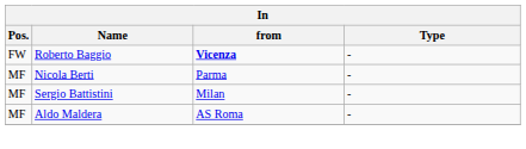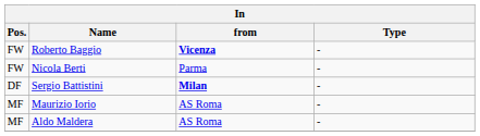 <table class="wikitable" style="font-size:90%;width:99%;">
 <tr>
 <th colspan="4">In</th>
 </tr>
 <tr>
 <th width=3%>Pos.</th>
 <th width=32%>Name</th>
 <th width=30%>from</th>
 <th width=35%>Type</th>
 </tr>
 <tr>
 <td>FW</td>
 <td><a href='#'>Roberto Baggio</a></td>
 <td><strong><a href='#'>Vicenza</a></strong></td>
 <td>-</td>
 </tr>
 <tr>
-<td>MF</td>
+<td>FW</td>
 <td><a href='#'>Nicola Berti</a></td>
 <td><a href='#'>Parma</a></td>
 <td>-</td>
 </tr>
 <tr>
+<td>DF</td>
+<td><a href='#'>Sergio Battistini</a></td>
+<td><strong><a href='#'>Milan</a></strong></td>
+<td>-</td>
+</tr>
+<tr>
 <td>MF</td>
-<td><a href='#'>Sergio Battistini</a></td>
-<td><a href='#'>Milan</a></td>
+<td><a href='#'>Maurizio Iorio</a></td>
+<td><a href='#'>AS Roma</a></td>
 <td>-</td>
 </tr>
 <tr>
 <td>MF</td>
 <td><a href='#'>Aldo Maldera</a></td>
 <td><a href='#'>AS Roma</a></td>
 <td>-</td>
 </tr>
 <tr>
 </tr>
 </table>
